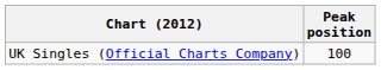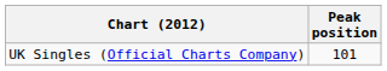 <table class="wikitable sortable">
 <tr>
 <th>Chart (2012)</th>
 <th>Peak<br>position</th>
 </tr>
 <tr>
 <td>UK Singles (<a href='#'>Official Charts Company</a>)</td>
-<td style="text-align:center;">100</td>
+<td style="text-align:center;">101</td>
 </tr>
 </table>
